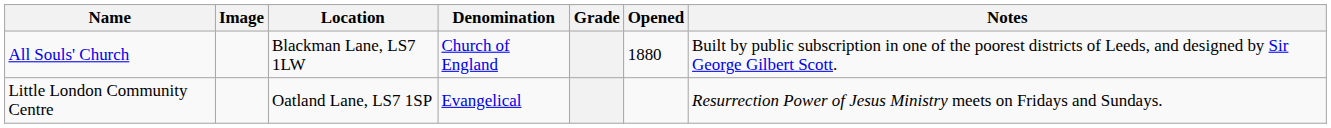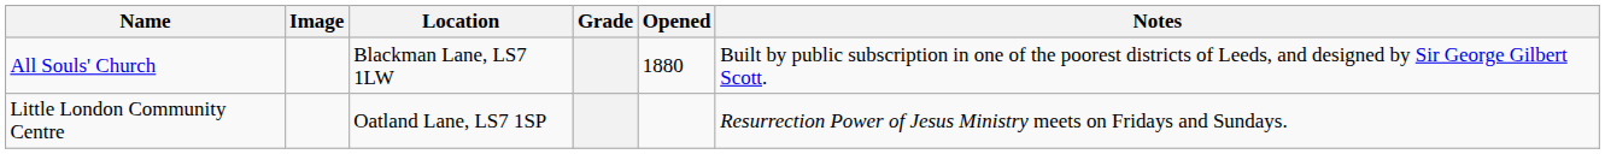 <table class="wikitable sortable">
 <tr>
 <th>Name</th>
 <th class="unsortable">Image</th>
 <th>Location</th>
-<th>Denomination</th>
 <th>Grade</th>
 <th>Opened</th>
 <th class="unsortable">Notes</th>
 </tr>
 <tr>
 <td><a href='#'>All Souls' Church</a></td>
 <td></td>
 <td>Blackman Lane, LS7 1LW</td>
-<td><a href='#'>Church of England</a></td>
 <th></th>
 <td>1880</td>
 <td>Built by public subscription in one of the poorest districts of Leeds, and designed by <a href='#'>Sir George Gilbert Scott</a>.</td>
 </tr>
 <tr>
 <td>Little London Community Centre</td>
 <td></td>
 <td>Oatland Lane, LS7 1SP</td>
-<td><a href='#'>Evangelical</a></td>
 <th></th>
 <td></td>
 <td><em>Resurrection Power of Jesus Ministry</em> meets on Fridays and Sundays.</td>
 </tr>
 </table>
